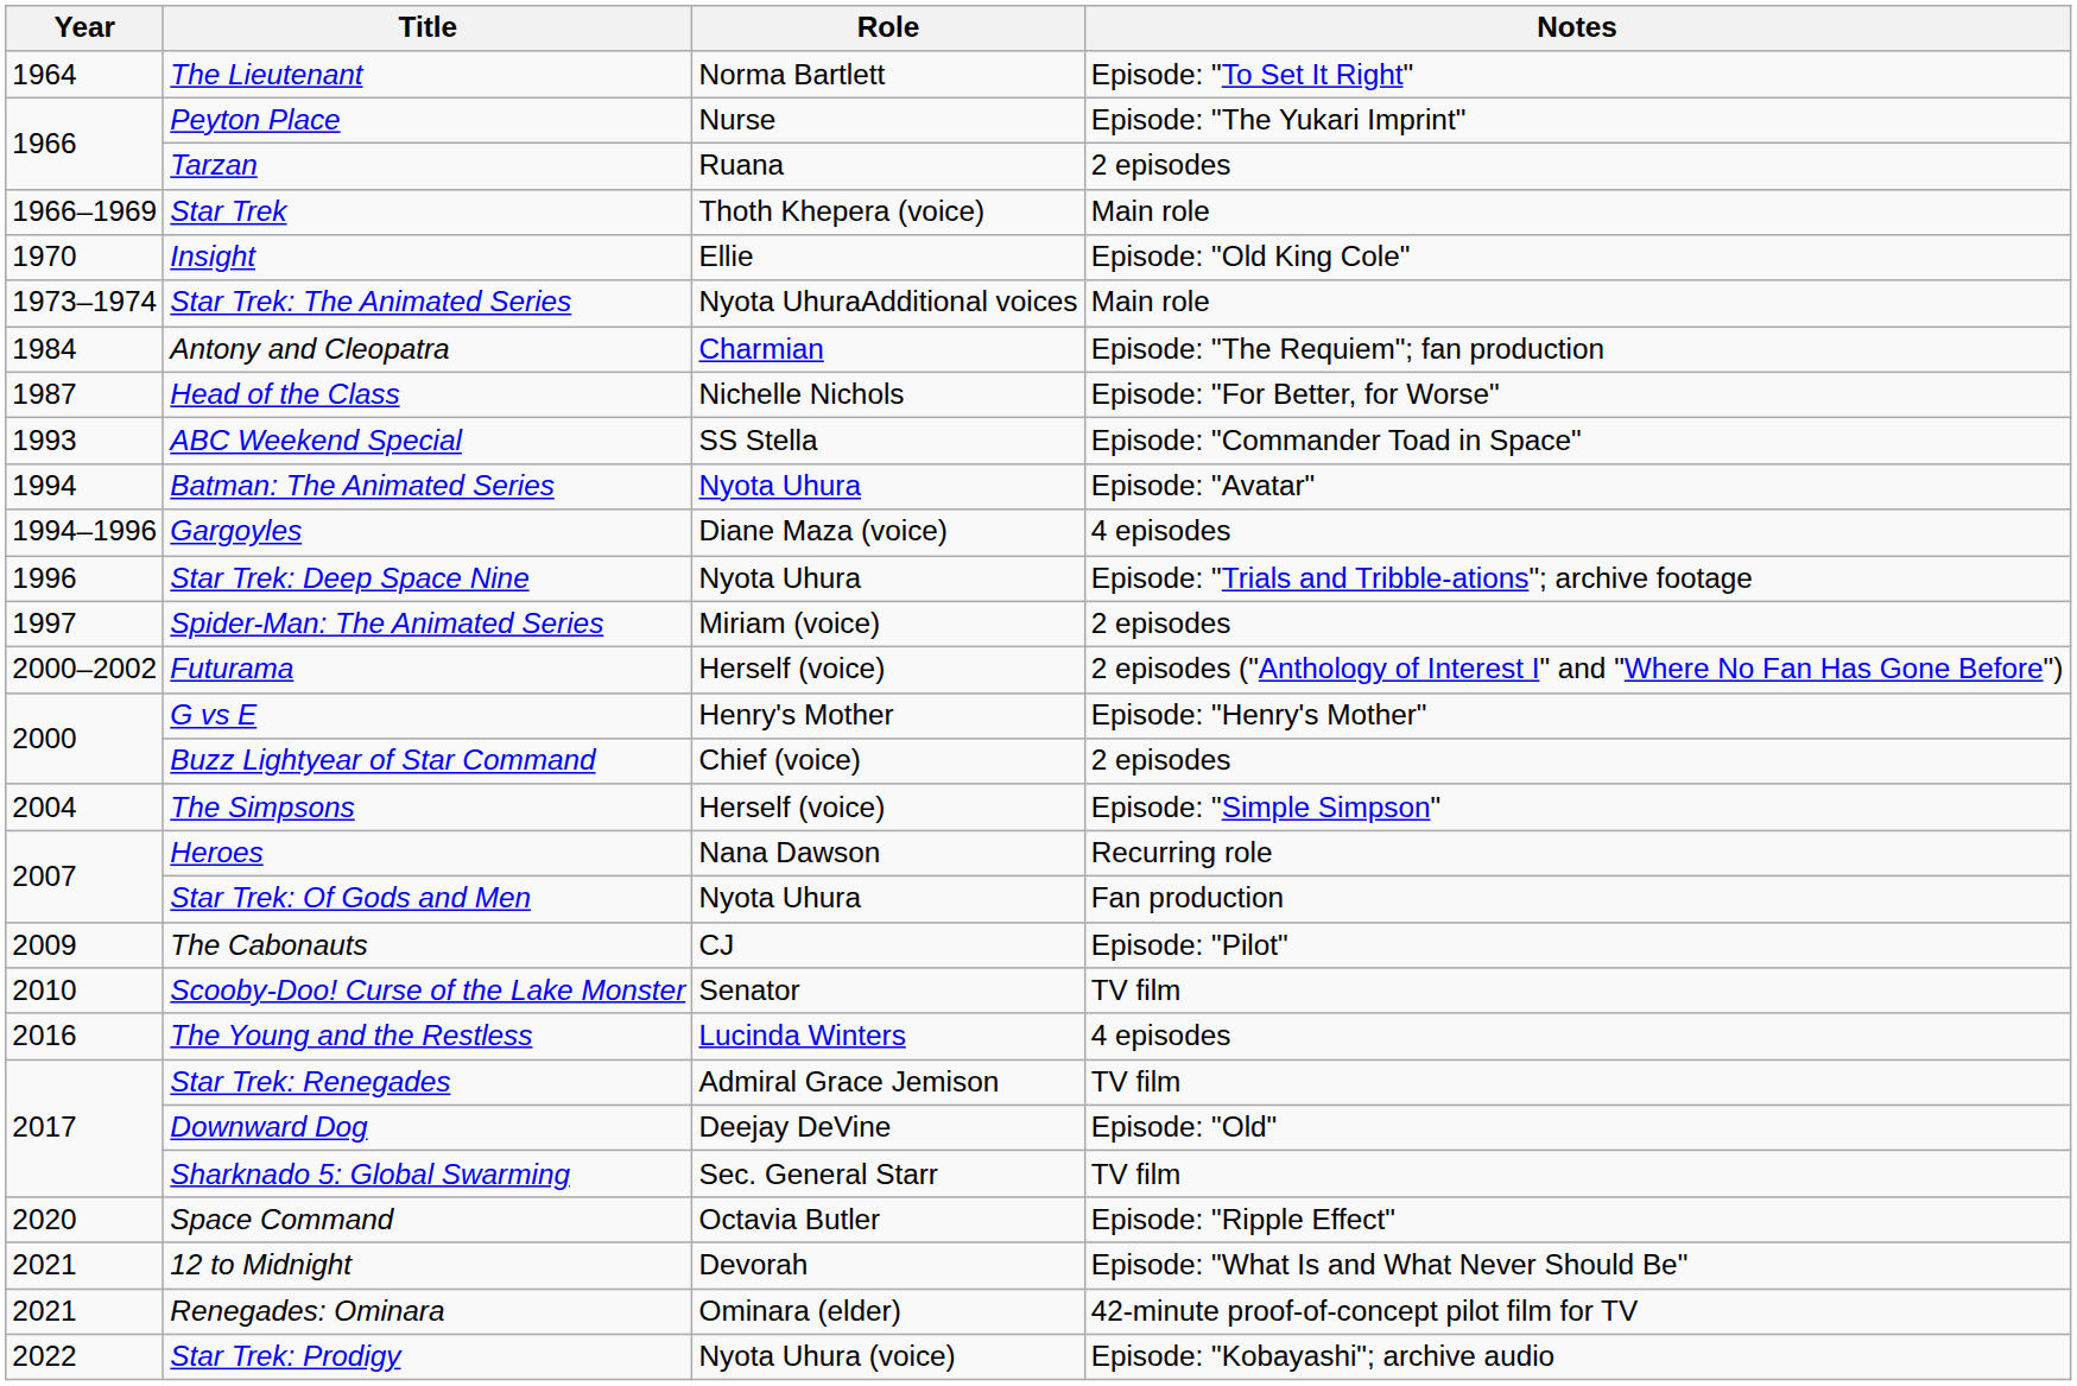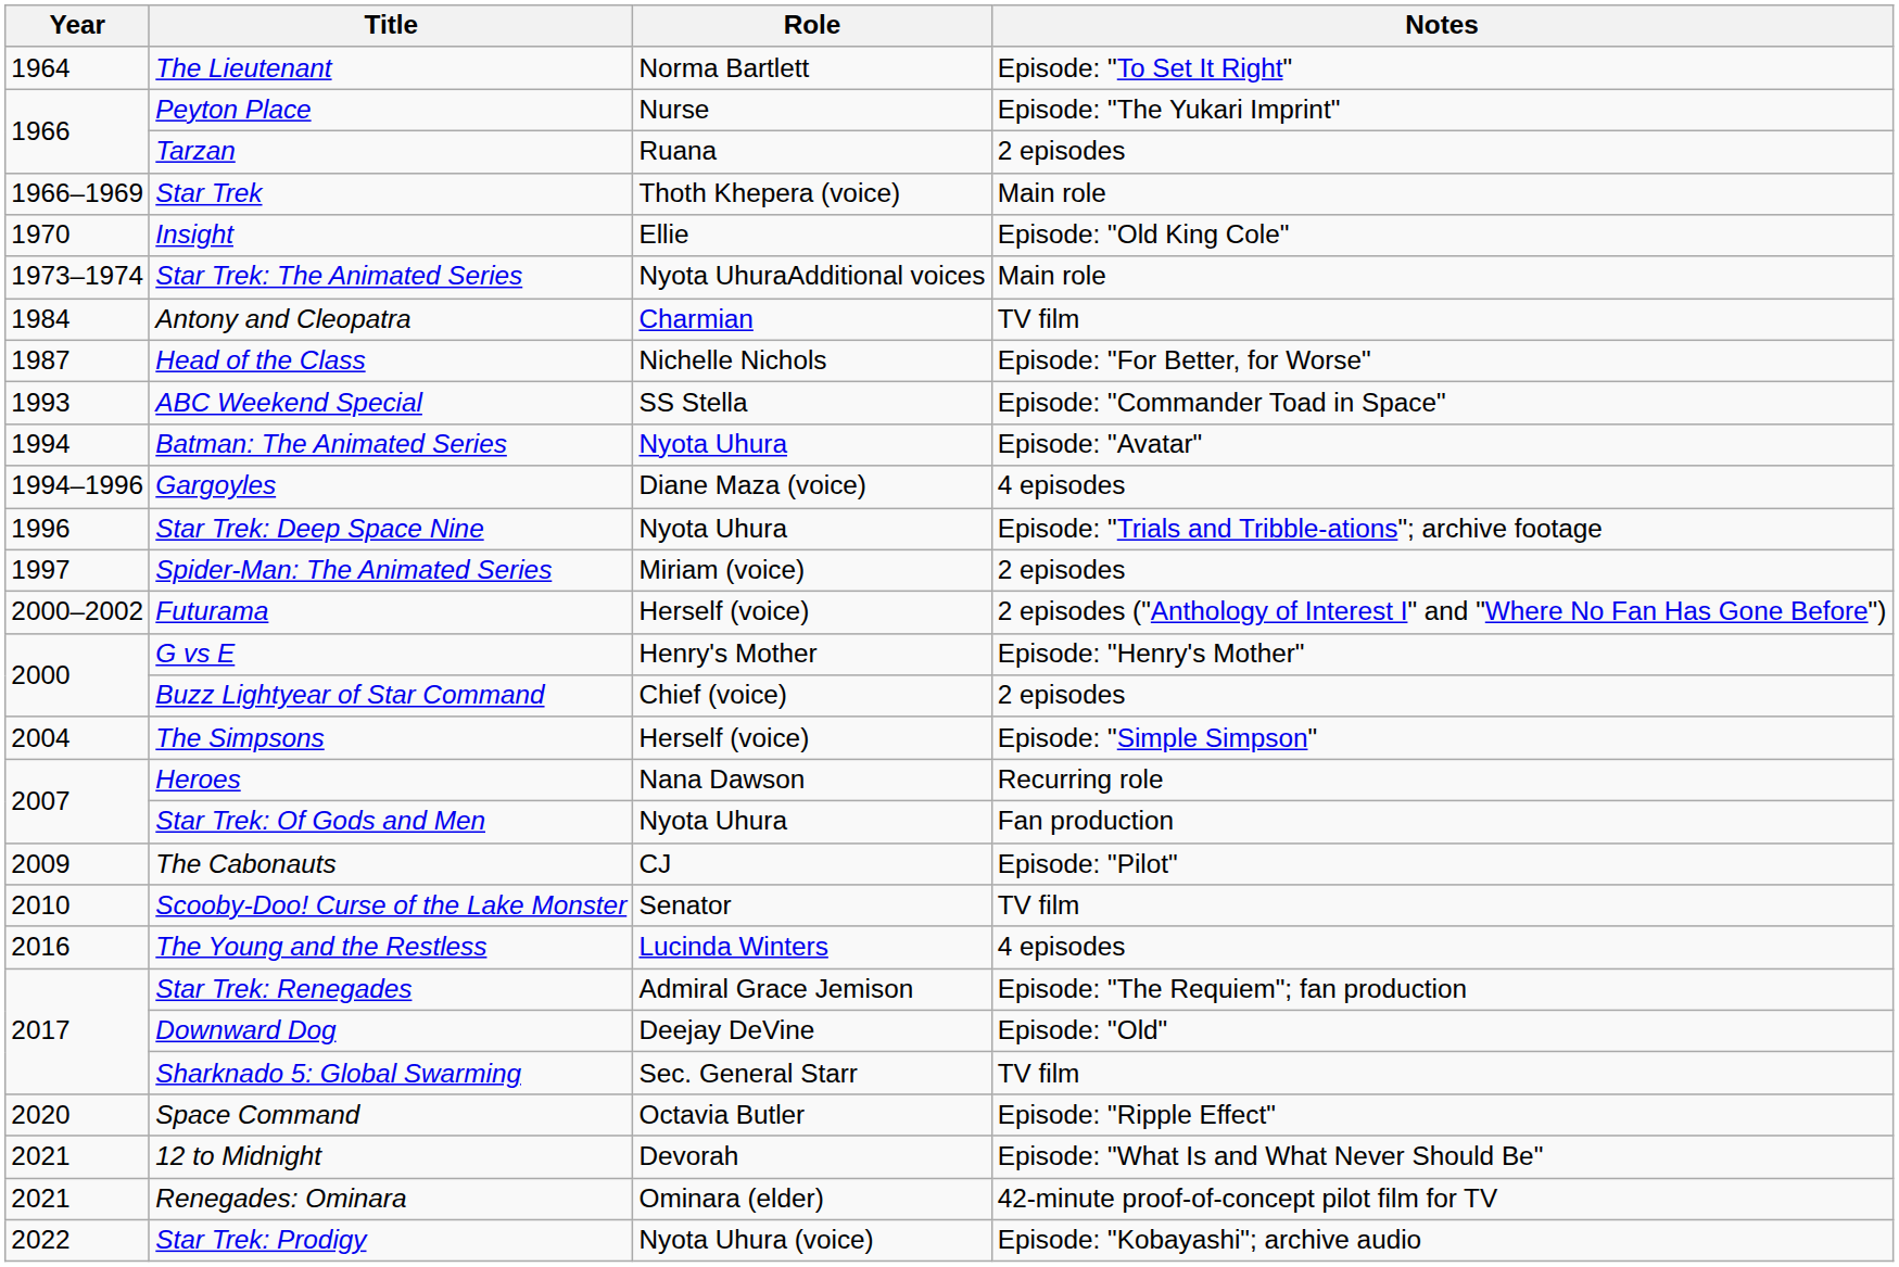 <table class="wikitable">
 <tr>
 <th>Year</th>
 <th>Title</th>
 <th>Role</th>
 <th>Notes</th>
 </tr>
 <tr>
 <td>1964</td>
 <td><em><a href='#'>The Lieutenant</a></em></td>
 <td>Norma Bartlett</td>
 <td>Episode: "<a href='#'>To Set It Right</a>"</td>
 </tr>
 <tr>
 <td rowspan=2>1966</td>
 <td><em><a href='#'>Peyton Place</a></em></td>
 <td>Nurse</td>
 <td>Episode: "The Yukari Imprint"</td>
 </tr>
 <tr>
 <td><em><a href='#'>Tarzan</a></em></td>
 <td>Ruana</td>
 <td>2 episodes</td>
 </tr>
 <tr>
 <td>1966–1969</td>
 <td><em><a href='#'>Star Trek</a></em></td>
 <td>Thoth Khepera (voice)</td>
 <td>Main role</td>
 </tr>
 <tr>
 <td>1970</td>
 <td><em><a href='#'>Insight</a></em></td>
 <td>Ellie</td>
 <td>Episode: "Old King Cole"</td>
 </tr>
 <tr>
 <td>1973–1974</td>
 <td><em><a href='#'>Star Trek: The Animated Series</a></em></td>
 <td>Nyota UhuraAdditional voices</td>
 <td>Main role</td>
 </tr>
 <tr>
 <td>1984</td>
 <td><em>Antony and Cleopatra</em></td>
 <td><a href='#'>Charmian</a></td>
-<td>Episode: "The Requiem"; fan production</td>
+<td>TV film</td>
 </tr>
 <tr>
 <td>1987</td>
 <td><em><a href='#'>Head of the Class</a></em></td>
 <td>Nichelle Nichols</td>
 <td>Episode: "For Better, for Worse"</td>
 </tr>
 <tr>
 <td>1993</td>
 <td><em><a href='#'>ABC Weekend Special</a></em></td>
 <td>SS Stella</td>
 <td>Episode: "Commander Toad in Space"</td>
 </tr>
 <tr>
 <td>1994</td>
 <td><em><a href='#'>Batman: The Animated Series</a></em></td>
 <td><a href='#'>Nyota Uhura</a></td>
 <td>Episode: "Avatar"</td>
 </tr>
 <tr>
 <td>1994–1996</td>
 <td><em><a href='#'>Gargoyles</a></em></td>
 <td>Diane Maza (voice)</td>
 <td>4 episodes</td>
 </tr>
 <tr>
 <td>1996</td>
 <td><em><a href='#'>Star Trek: Deep Space Nine</a></em></td>
 <td>Nyota Uhura</td>
 <td>Episode: "<a href='#'>Trials and Tribble-ations</a>"; archive footage</td>
 </tr>
 <tr>
 <td>1997</td>
 <td><em><a href='#'>Spider-Man: The Animated Series</a></em></td>
 <td>Miriam (voice)</td>
 <td>2 episodes</td>
 </tr>
 <tr>
 <td>2000–2002</td>
 <td><em><a href='#'>Futurama</a></em></td>
 <td>Herself (voice)</td>
 <td>2 episodes ("<a href='#'>Anthology of Interest I</a>" and "<a href='#'>Where No Fan Has Gone Before</a>")</td>
 </tr>
 <tr>
 <td rowspan="2">2000</td>
 <td><em><a href='#'>G vs E</a></em></td>
 <td>Henry's Mother</td>
 <td>Episode: "Henry's Mother"</td>
 </tr>
 <tr>
 <td><em><a href='#'>Buzz Lightyear of Star Command</a></em></td>
 <td>Chief (voice)</td>
 <td>2 episodes</td>
 </tr>
 <tr>
 <td>2004</td>
 <td><em><a href='#'>The Simpsons</a></em></td>
 <td>Herself (voice)</td>
 <td>Episode: "<a href='#'>Simple Simpson</a>"</td>
 </tr>
 <tr>
 <td rowspan="2">2007</td>
 <td><em><a href='#'>Heroes</a></em></td>
 <td>Nana Dawson</td>
 <td>Recurring role</td>
 </tr>
 <tr>
 <td><em><a href='#'>Star Trek: Of Gods and Men</a></em></td>
 <td>Nyota Uhura</td>
 <td>Fan production</td>
 </tr>
 <tr>
 <td>2009</td>
 <td><em>The Cabonauts</em></td>
 <td>CJ</td>
 <td>Episode: "Pilot"</td>
 </tr>
 <tr>
 <td>2010</td>
 <td><em><a href='#'>Scooby-Doo! Curse of the Lake Monster</a></em></td>
 <td>Senator</td>
 <td>TV film</td>
 </tr>
 <tr>
 <td>2016</td>
 <td><em><a href='#'>The Young and the Restless</a></em></td>
 <td><a href='#'>Lucinda Winters</a></td>
 <td>4 episodes</td>
 </tr>
 <tr>
 <td rowspan="3">2017</td>
 <td><em><a href='#'>Star Trek: Renegades</a></em></td>
 <td>Admiral Grace Jemison</td>
-<td>TV film</td>
+<td>Episode: "The Requiem"; fan production</td>
 </tr>
 <tr>
 <td><em><a href='#'>Downward Dog</a></em></td>
 <td>Deejay DeVine</td>
 <td>Episode: "Old"</td>
 </tr>
 <tr>
 <td><em><a href='#'>Sharknado 5: Global Swarming</a></em></td>
 <td>Sec. General Starr</td>
 <td>TV film</td>
 </tr>
 <tr>
 <td>2020</td>
 <td><em>Space Command</em></td>
 <td>Octavia Butler</td>
 <td>Episode: "Ripple Effect"</td>
 </tr>
 <tr>
 <td>2021</td>
 <td><em>12 to Midnight</em></td>
 <td>Devorah</td>
 <td>Episode: "What Is and What Never Should Be"</td>
 </tr>
 <tr>
 <td>2021</td>
 <td><em>Renegades: Ominara</em></td>
 <td>Ominara (elder)</td>
 <td>42-minute proof-of-concept pilot film for TV</td>
 </tr>
 <tr>
 <td>2022</td>
 <td><em><a href='#'>Star Trek: Prodigy</a></em></td>
 <td>Nyota Uhura (voice)</td>
 <td>Episode: "Kobayashi"; archive audio</td>
 </tr>
 </table>
